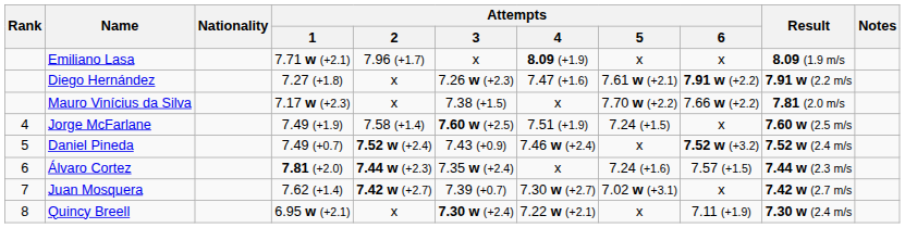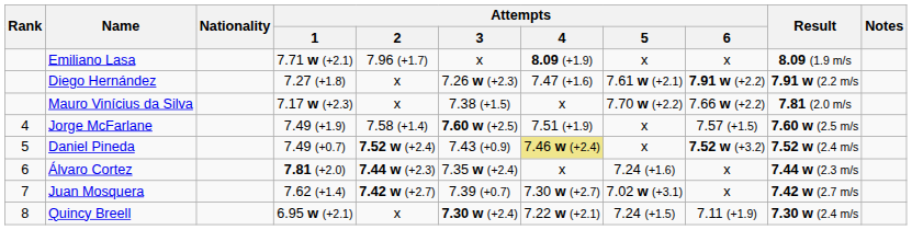 <table class="wikitable sortable" style="text-align:center">
 <tr>
 <th rowspan=2>Rank</th>
 <th rowspan=2>Name</th>
 <th rowspan=2>Nationality</th>
 <th colspan=6>Attempts</th>
 <th rowspan=2>Result</th>
 <th rowspan=2>Notes</th>
 </tr>
 <tr>
 <th>1</th>
 <th>2</th>
 <th>3</th>
 <th>4</th>
 <th>5</th>
 <th>6</th>
 </tr>
 <tr>
 <td align=center></td>
 <td align=left><a href='#'>Emiliano Lasa</a></td>
 <td align=left></td>
 <td>7.71 <strong>w</strong> <small>(+2.1)</small></td>
 <td>7.96 <small>(+1.7)</small></td>
 <td>x</td>
 <td><strong>8.09</strong> <small>(+1.9)</small></td>
 <td>x</td>
 <td>x</td>
 <td><strong>8.09</strong> <small>(1.9 m/s</small></td>
 <td></td>
 </tr>
 <tr>
 <td align=center></td>
 <td align=left><a href='#'>Diego Hernández</a></td>
 <td align=left></td>
 <td>7.27 <small>(+1.8)</small></td>
 <td>x</td>
 <td>7.26 <strong>w</strong> <small>(+2.3)</small></td>
 <td>7.47 <small>(+1.6)</small></td>
 <td>7.61 <strong>w</strong> <small>(+2.1)</small></td>
 <td><strong>7.91</strong> <strong>w</strong> <small>(+2.2)</small></td>
 <td><strong>7.91</strong> <strong>w</strong> <small>(2.2 m/s</small></td>
 <td></td>
 </tr>
 <tr>
 <td align=center></td>
 <td align=left><a href='#'>Mauro Vinícius da Silva</a></td>
 <td align=left></td>
 <td>7.17 <strong>w</strong> <small>(+2.3)</small></td>
 <td>x</td>
 <td>7.38 <small>(+1.5)</small></td>
 <td>x</td>
 <td>7.70 <strong>w</strong> <small>(+2.2)</small></td>
 <td>7.66 <strong>w</strong> <small>(+2.2)</small></td>
 <td><strong>7.81</strong> <small>(2.0 m/s</small></td>
 <td></td>
 </tr>
 <tr>
 <td align=center>4</td>
 <td align=left><a href='#'>Jorge McFarlane</a></td>
 <td align=left></td>
 <td>7.49 <small>(+1.9)</small></td>
 <td>7.58 <small>(+1.4)</small></td>
 <td><strong>7.60</strong> <strong>w</strong> <small>(+2.5)</small></td>
 <td>7.51 <small>(+1.9)</small></td>
-<td>7.24 <small>(+1.5)</small></td>
 <td>x</td>
+<td>7.57 <small>(+1.5)</small></td>
 <td><strong>7.60</strong> <strong>w</strong> <small>(2.5 m/s</small></td>
 <td></td>
 </tr>
 <tr>
 <td align=center>5</td>
 <td align=left><a href='#'>Daniel Pineda</a></td>
 <td align=left></td>
 <td>7.49 <small>(+0.7)</small></td>
 <td><strong>7.52</strong> <strong>w</strong> <small>(+2.4)</small></td>
 <td>7.43 <small>(+0.9)</small></td>
-<td>7.46 <strong>w</strong> <small>(+2.4)</small></td>
+<td style="background: khaki;">7.46 <strong>w</strong> <small>(+2.4)</small></td>
 <td>x</td>
 <td><strong>7.52</strong> <strong>w</strong> <small>(+3.2)</small></td>
 <td><strong>7.52</strong> <strong>w</strong> <small>(2.4 m/s</small></td>
 <td></td>
 </tr>
 <tr>
 <td align=center>6</td>
 <td align=left><a href='#'>Álvaro Cortez</a></td>
 <td align=left></td>
 <td><strong>7.81</strong> <small>(+2.0)</small></td>
 <td><strong>7.44</strong> <strong>w</strong> <small>(+2.3)</small></td>
 <td>7.35 <strong>w</strong> <small>(+2.4)</small></td>
 <td>x</td>
 <td>7.24 <small>(+1.6)</small></td>
-<td>7.57 <small>(+1.5)</small></td>
+<td>x</td>
 <td><strong>7.44</strong> <strong>w</strong> <small>(2.3 m/s</small></td>
 <td></td>
 </tr>
 <tr>
 <td align=center>7</td>
 <td align=left><a href='#'>Juan Mosquera</a></td>
 <td align=left></td>
 <td>7.62 <small>(+1.4)</small></td>
 <td><strong>7.42</strong> <strong>w</strong> <small>(+2.7)</small></td>
 <td>7.39 <small>(+0.7)</small></td>
 <td>7.30 <strong>w</strong> <small>(+2.7)</small></td>
 <td>7.02 <strong>w</strong> <small>(+3.1)</small></td>
 <td>x</td>
 <td><strong>7.42</strong> <strong>w</strong> <small>(2.7 m/s</small></td>
 <td></td>
 </tr>
 <tr>
 <td align=center>8</td>
 <td align=left><a href='#'>Quincy Breell</a></td>
 <td align=left></td>
 <td>6.95 <strong>w</strong> <small>(+2.1)</small></td>
 <td>x</td>
 <td><strong>7.30</strong> <strong>w</strong> <small>(+2.4)</small></td>
 <td>7.22 <strong>w</strong> <small>(+2.1)</small></td>
-<td>x</td>
+<td>7.24 <small>(+1.5)</small></td>
 <td>7.11 <small>(+1.9)</small></td>
 <td><strong>7.30</strong> <strong>w</strong> <small>(2.4 m/s</small></td>
 <td></td>
 </tr>
 </table>
